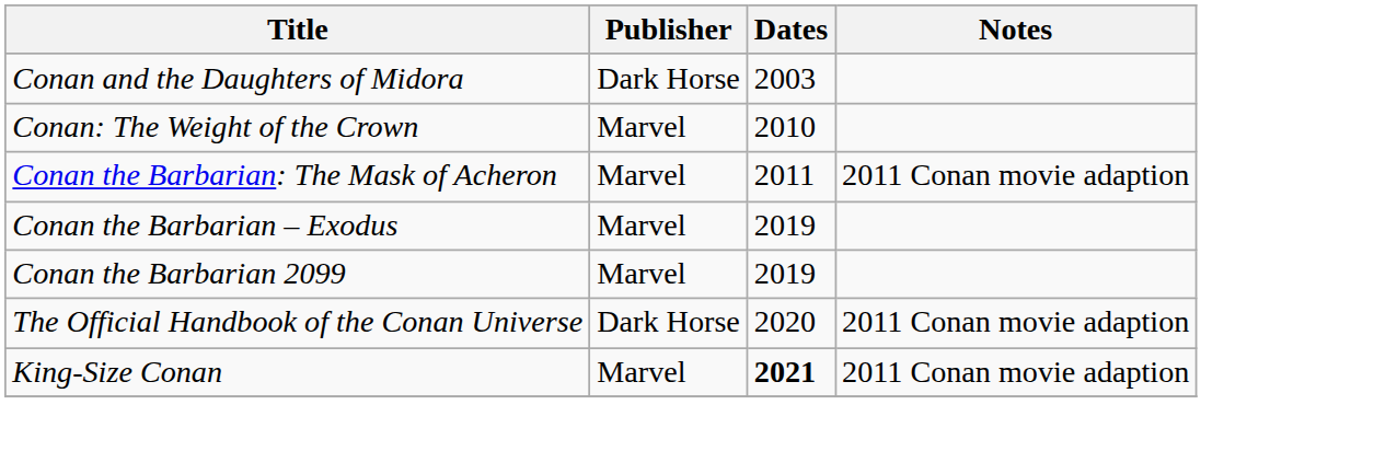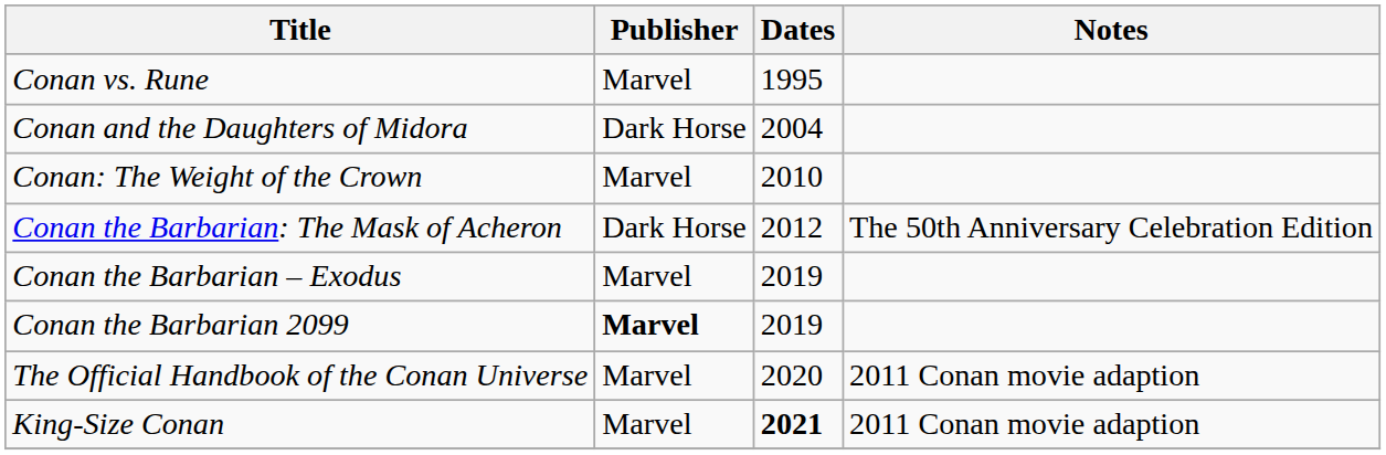 <table class="wikitable">
 <tr>
 <th>Title</th>
 <th>Publisher</th>
 <th>Dates</th>
 <th>Notes</th>
 </tr>
 <tr>
+<td><em>Conan vs. Rune</em></td>
+<td>Marvel</td>
+<td>1995</td>
+<td></td>
+</tr>
+<tr>
 <td><em>Conan and the Daughters of Midora</em></td>
 <td>Dark Horse</td>
-<td>2003</td>
+<td>2004</td>
 </tr>
 <tr>
 <td><em>Conan: The Weight of the Crown</em></td>
 <td>Marvel</td>
 <td>2010</td>
 <td></td>
 </tr>
 <tr>
 <td><em><a href='#'>Conan the Barbarian</a>: The Mask of Acheron</em></td>
-<td>Marvel</td>
-<td>2011</td>
-<td>2011 Conan movie adaption</td>
+<td>Dark Horse</td>
+<td>2012</td>
+<td>The 50th Anniversary Celebration Edition</td>
 </tr>
 <tr>
 <td><em>Conan the Barbarian – Exodus</em></td>
 <td>Marvel</td>
 <td>2019</td>
 <td></td>
 </tr>
 <tr>
 <td><em>Conan the Barbarian 2099</em></td>
-<td>Marvel</td>
+<td><strong>Marvel</strong></td>
 <td>2019</td>
 </tr>
 <tr>
 <td><em>The Official Handbook of the Conan Universe</em></td>
-<td>Dark Horse</td>
+<td>Marvel</td>
 <td>2020</td>
 <td>2011 Conan movie adaption</td>
 </tr>
 <tr>
 <td><em>King-Size Conan</em></td>
 <td>Marvel</td>
 <td><strong>2021</strong></td>
 <td>2011 Conan movie adaption</td>
 </tr>
 <tr>
 </tr>
 </table>
